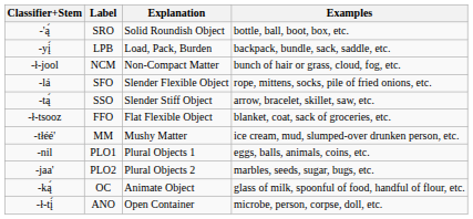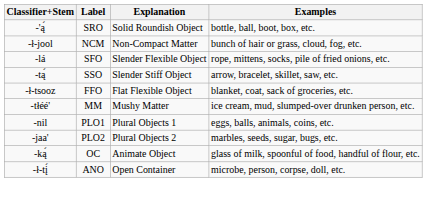 <table class="wikitable">
 <tr>
 <th>Classifier+Stem</th>
 <th> Label </th>
 <th>Explanation</th>
 <th>Examples</th>
 </tr>
 <tr>
 <td align="center">-'ą́</td>
 <td align="center">SRO</td>
 <td>Solid Roundish Object</td>
 <td>bottle, ball, boot, box, etc.</td>
-</tr>
-<tr>
-<td align="center">-yį́</td>
-<td align="center">LPB</td>
-<td>Load, Pack, Burden</td>
-<td>backpack, bundle, sack, saddle, etc.</td>
 </tr>
 <tr>
 <td align="center">-ł-jool</td>
 <td align="center">NCM</td>
 <td>Non-Compact Matter</td>
 <td>bunch of hair or grass, cloud, fog, etc.</td>
 </tr>
 <tr>
 <td align="center">-lá</td>
 <td align="center">SFO</td>
 <td>Slender Flexible Object</td>
 <td>rope, mittens, socks, pile of fried onions, etc.</td>
 </tr>
 <tr>
 <td align="center">-tą́</td>
 <td align="center">SSO</td>
 <td>Slender Stiff Object</td>
 <td>arrow, bracelet, skillet, saw, etc.</td>
 </tr>
 <tr>
 <td align="center">-ł-tsooz</td>
 <td align="center">FFO</td>
 <td>Flat Flexible Object</td>
 <td>blanket, coat, sack of groceries, etc.</td>
 </tr>
 <tr>
 <td align="center">-tłéé'</td>
 <td align="center">MM</td>
 <td>Mushy Matter</td>
 <td>ice cream, mud, slumped-over drunken person, etc.</td>
 </tr>
 <tr>
 <td align="center">-nil</td>
 <td align="center">PLO1</td>
 <td>Plural Objects 1</td>
 <td>eggs, balls, animals, coins, etc.</td>
 </tr>
 <tr>
 <td align="center">-jaa'</td>
 <td align="center">PLO2</td>
 <td>Plural Objects 2</td>
 <td>marbles, seeds, sugar, bugs, etc.</td>
 </tr>
 <tr>
 <td align="center">-ką́</td>
 <td align="center">OC</td>
 <td>Animate Object</td>
 <td>glass of milk, spoonful of food, handful of flour, etc.</td>
 </tr>
 <tr>
 <td align="center">-ł-tį́</td>
 <td align="center">ANO</td>
 <td>Open Container</td>
 <td>microbe, person, corpse, doll, etc.</td>
 </tr>
 </table>
